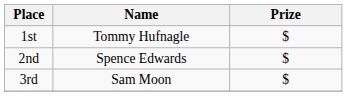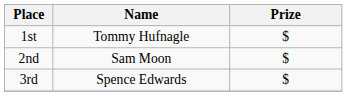 <table class="wikitable">
 <tr>
 <th width="50">Place</th>
 <th width="200">Name</th>
 <th width="125">Prize</th>
 </tr>
 <tr>
 <td align = "center">1st</td>
 <td align = "center">Tommy Hufnagle</td>
 <td align = "center">$</td>
 </tr>
 <tr>
 <td align = "center">2nd</td>
-<td align = "center">Spence Edwards</td>
+<td align = "center">Sam Moon</td>
 <td align = "center">$</td>
 </tr>
 <tr>
 <td align = "center">3rd</td>
-<td align = "center">Sam Moon</td>
+<td align = "center">Spence Edwards</td>
 <td align = "center">$</td>
 </tr>
 <tr>
 </tr>
 </table>
